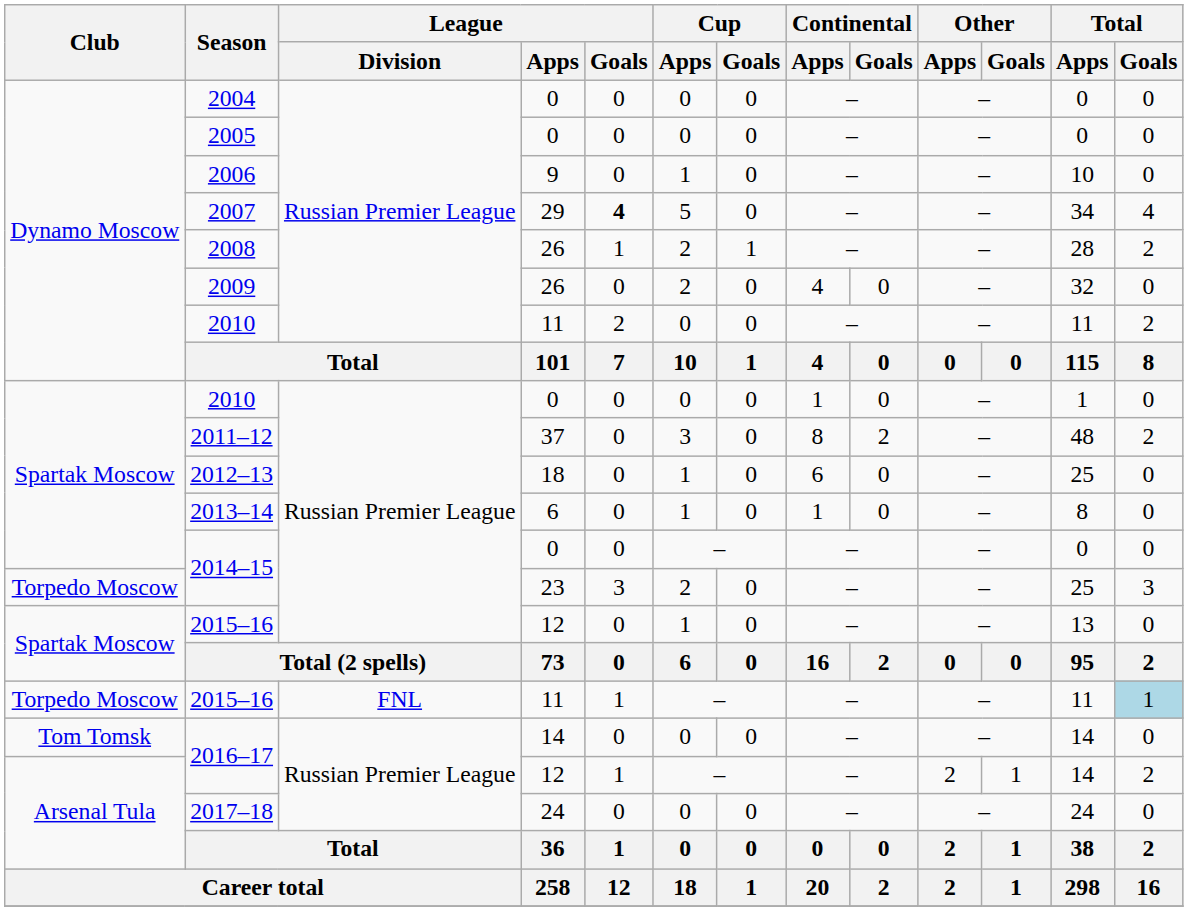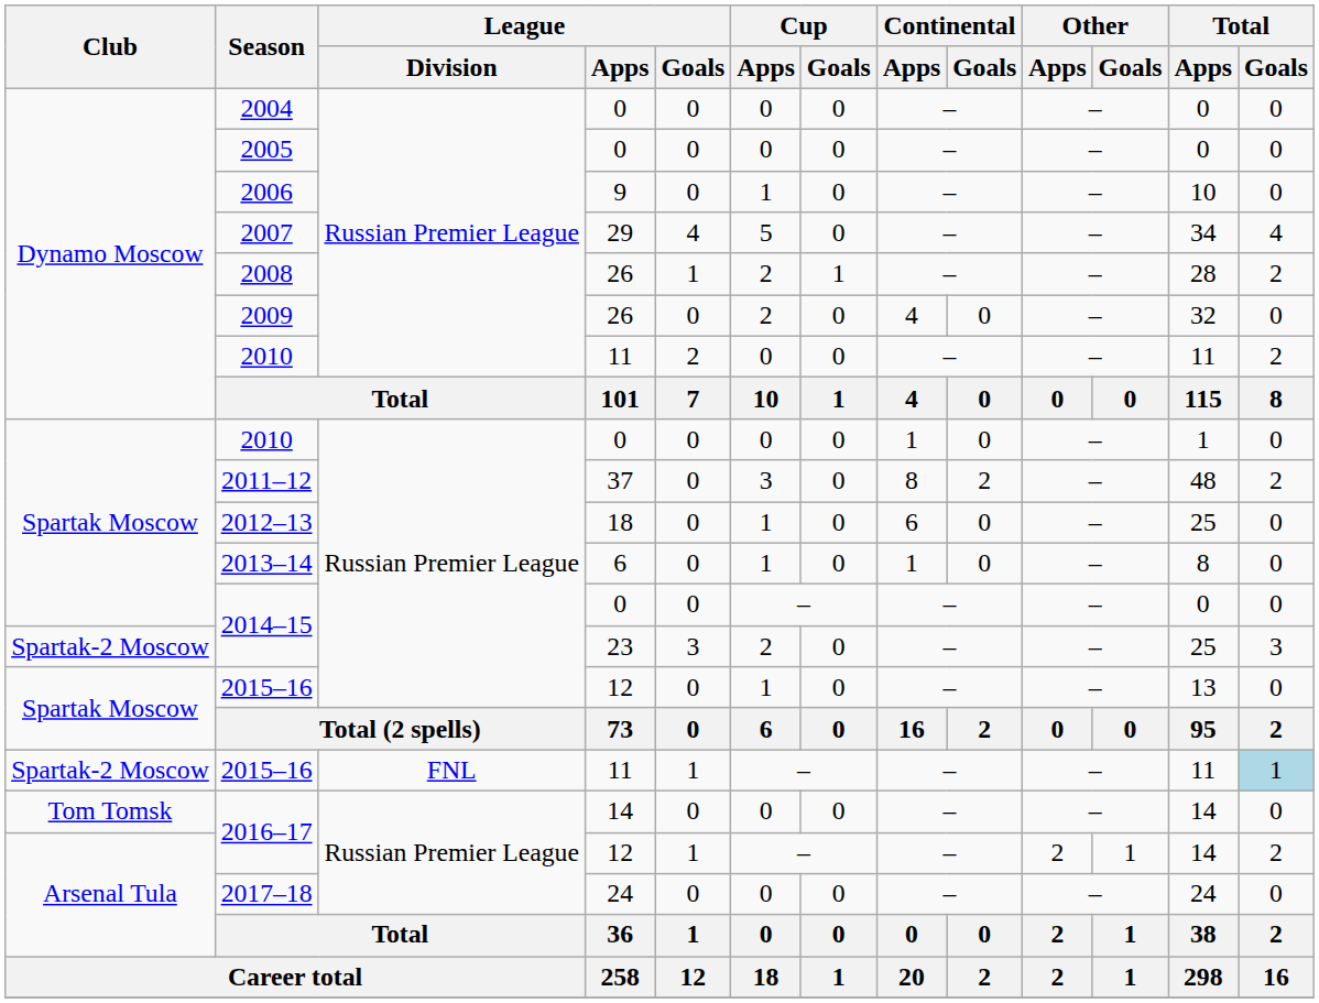 <table class="wikitable" style="text-align: center;">
 <tr>
 <th rowspan=2>Club</th>
 <th rowspan=2>Season</th>
 <th colspan=3>League</th>
 <th colspan=2>Cup</th>
 <th colspan=2>Continental</th>
 <th colspan=2>Other</th>
 <th colspan=2>Total</th>
 </tr>
 <tr>
 <th>Division</th>
 <th>Apps</th>
 <th>Goals</th>
 <th>Apps</th>
 <th>Goals</th>
 <th>Apps</th>
 <th>Goals</th>
 <th>Apps</th>
 <th>Goals</th>
 <th>Apps</th>
 <th>Goals</th>
 </tr>
 <tr>
 <td rowspan=8><a href='#'>Dynamo Moscow</a></td>
 <td><a href='#'>2004</a></td>
 <td rowspan=7><a href='#'>Russian Premier League</a></td>
 <td>0</td>
 <td>0</td>
 <td>0</td>
 <td>0</td>
 <td colspan=2>–</td>
 <td colspan=2>–</td>
 <td>0</td>
 <td>0</td>
 </tr>
 <tr>
 <td><a href='#'>2005</a></td>
 <td>0</td>
 <td>0</td>
 <td>0</td>
 <td>0</td>
 <td colspan=2>–</td>
 <td colspan=2>–</td>
 <td>0</td>
 <td>0</td>
 </tr>
 <tr>
 <td><a href='#'>2006</a></td>
 <td>9</td>
 <td>0</td>
 <td>1</td>
 <td>0</td>
 <td colspan=2>–</td>
 <td colspan=2>–</td>
 <td>10</td>
 <td>0</td>
 </tr>
 <tr>
 <td><a href='#'>2007</a></td>
 <td>29</td>
-<td><strong>4</strong></td>
+<td>4</td>
 <td>5</td>
 <td>0</td>
 <td colspan=2>–</td>
 <td colspan=2>–</td>
 <td>34</td>
 <td>4</td>
 </tr>
 <tr>
 <td><a href='#'>2008</a></td>
 <td>26</td>
 <td>1</td>
 <td>2</td>
 <td>1</td>
 <td colspan=2>–</td>
 <td colspan=2>–</td>
 <td>28</td>
 <td>2</td>
 </tr>
 <tr>
 <td><a href='#'>2009</a></td>
 <td>26</td>
 <td>0</td>
 <td>2</td>
 <td>0</td>
 <td>4</td>
 <td>0</td>
 <td colspan=2>–</td>
 <td>32</td>
 <td>0</td>
 </tr>
 <tr>
 <td><a href='#'>2010</a></td>
 <td>11</td>
 <td>2</td>
 <td>0</td>
 <td>0</td>
 <td colspan=2>–</td>
 <td colspan=2>–</td>
 <td>11</td>
 <td>2</td>
 </tr>
 <tr>
 <th colspan=2>Total</th>
 <th>101</th>
 <th>7</th>
 <th>10</th>
 <th>1</th>
 <th>4</th>
 <th>0</th>
 <th>0</th>
 <th>0</th>
 <th>115</th>
 <th>8</th>
 </tr>
 <tr>
 <td rowspan=5><a href='#'>Spartak Moscow</a></td>
 <td><a href='#'>2010</a></td>
 <td rowspan=7>Russian Premier League</td>
 <td>0</td>
 <td>0</td>
 <td>0</td>
 <td>0</td>
 <td>1</td>
 <td>0</td>
 <td colspan=2>–</td>
 <td>1</td>
 <td>0</td>
 </tr>
 <tr>
 <td><a href='#'>2011–12</a></td>
 <td>37</td>
 <td>0</td>
 <td>3</td>
 <td>0</td>
 <td>8</td>
 <td>2</td>
 <td colspan=2>–</td>
 <td>48</td>
 <td>2</td>
 </tr>
 <tr>
 <td><a href='#'>2012–13</a></td>
 <td>18</td>
 <td>0</td>
 <td>1</td>
 <td>0</td>
 <td>6</td>
 <td>0</td>
 <td colspan=2>–</td>
 <td>25</td>
 <td>0</td>
 </tr>
 <tr>
 <td><a href='#'>2013–14</a></td>
 <td>6</td>
 <td>0</td>
 <td>1</td>
 <td>0</td>
 <td>1</td>
 <td>0</td>
 <td colspan=2>–</td>
 <td>8</td>
 <td>0</td>
 </tr>
 <tr>
 <td rowspan=2><a href='#'>2014–15</a></td>
 <td>0</td>
 <td>0</td>
 <td colspan=2>–</td>
 <td colspan=2>–</td>
 <td colspan=2>–</td>
 <td>0</td>
 <td>0</td>
 </tr>
 <tr>
-<td><a href='#'>Torpedo Moscow</a></td>
+<td><a href='#'>Spartak-2 Moscow</a></td>
 <td>23</td>
 <td>3</td>
 <td>2</td>
 <td>0</td>
 <td colspan=2>–</td>
 <td colspan=2>–</td>
 <td>25</td>
 <td>3</td>
 </tr>
 <tr>
 <td rowspan=2><a href='#'>Spartak Moscow</a></td>
 <td><a href='#'>2015–16</a></td>
 <td>12</td>
 <td>0</td>
 <td>1</td>
 <td>0</td>
 <td colspan=2>–</td>
 <td colspan=2>–</td>
 <td>13</td>
 <td>0</td>
 </tr>
 <tr>
 <th colspan=2>Total (2 spells)</th>
 <th>73</th>
 <th>0</th>
 <th>6</th>
 <th>0</th>
 <th>16</th>
 <th>2</th>
 <th>0</th>
 <th>0</th>
 <th>95</th>
 <th>2</th>
 </tr>
 <tr>
-<td><a href='#'>Torpedo Moscow</a></td>
+<td><a href='#'>Spartak-2 Moscow</a></td>
 <td><a href='#'>2015–16</a></td>
 <td><a href='#'>FNL</a></td>
 <td>11</td>
 <td>1</td>
 <td colspan=2>–</td>
 <td colspan=2>–</td>
 <td colspan=2>–</td>
 <td>11</td>
 <td style="background: lightblue;">1</td>
 </tr>
 <tr>
 <td><a href='#'>Tom Tomsk</a></td>
 <td rowspan=2><a href='#'>2016–17</a></td>
 <td rowspan=3>Russian Premier League</td>
 <td>14</td>
 <td>0</td>
 <td>0</td>
 <td>0</td>
 <td colspan=2>–</td>
 <td colspan=2>–</td>
 <td>14</td>
 <td>0</td>
 </tr>
 <tr>
 <td rowspan=3><a href='#'>Arsenal Tula</a></td>
 <td>12</td>
 <td>1</td>
 <td colspan=2>–</td>
 <td colspan=2>–</td>
 <td>2</td>
 <td>1</td>
 <td>14</td>
 <td>2</td>
 </tr>
 <tr>
 <td><a href='#'>2017–18</a></td>
 <td>24</td>
 <td>0</td>
 <td>0</td>
 <td>0</td>
 <td colspan=2>–</td>
 <td colspan=2>–</td>
 <td>24</td>
 <td>0</td>
 </tr>
 <tr>
 <th colspan=2>Total</th>
 <th>36</th>
 <th>1</th>
 <th>0</th>
 <th>0</th>
 <th>0</th>
 <th>0</th>
 <th>2</th>
 <th>1</th>
 <th>38</th>
 <th>2</th>
 </tr>
 <tr>
 <th colspan=3>Career total</th>
 <th>258</th>
 <th>12</th>
 <th>18</th>
 <th>1</th>
 <th>20</th>
 <th>2</th>
 <th>2</th>
 <th>1</th>
 <th>298</th>
 <th>16</th>
 </tr>
 <tr>
 </tr>
 </table>
